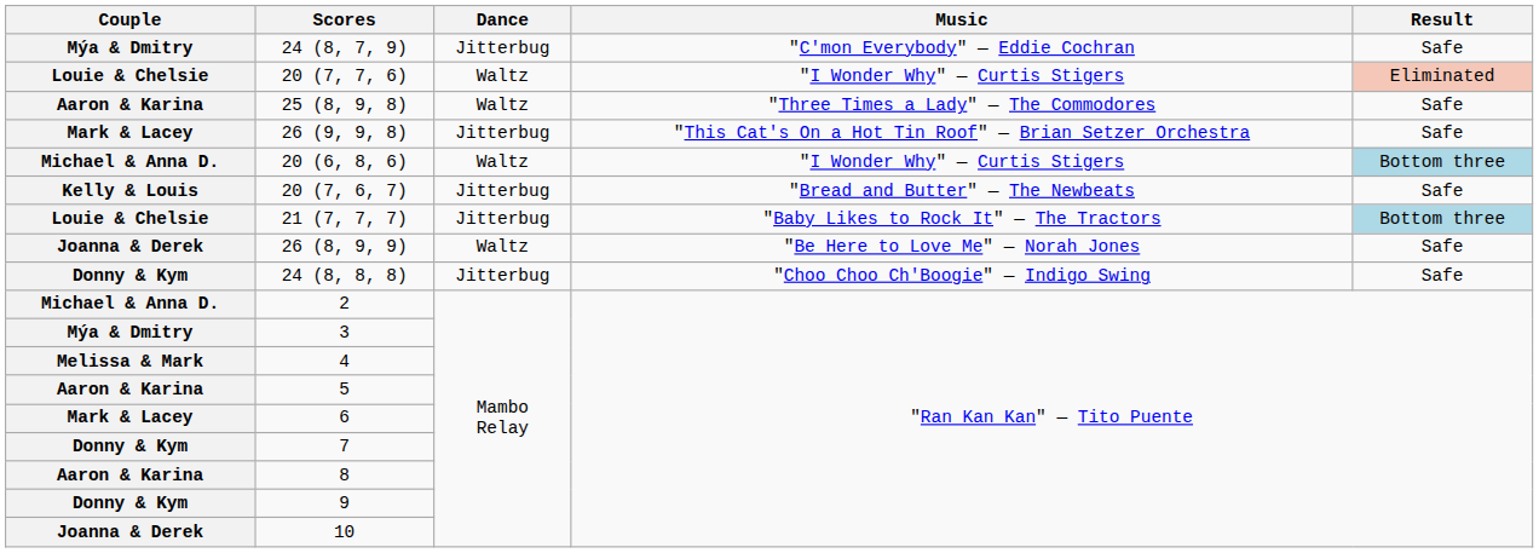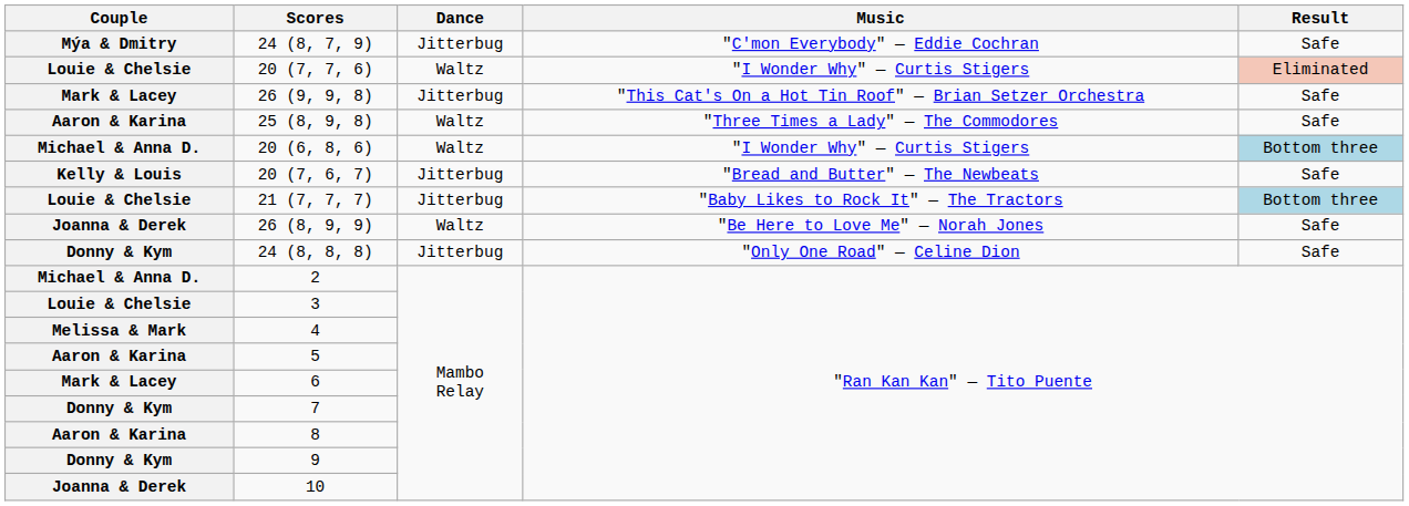 <table class="wikitable sortable" style="text-align:center; width:90%">
 <tr>
 <th scope="col">Couple</th>
 <th scope="col">Scores</th>
 <th scope="col" class="unsortable">Dance</th>
 <th scope="col" class="unsortable">Music</th>
 <th scope="col" class="unsortable">Result</th>
 </tr>
 <tr>
 <th scope="row">Mýa & Dmitry</th>
 <td>24 (8, 7, 9)</td>
 <td>Jitterbug</td>
 <td>"<a href='#'>C'mon Everybody</a>" — <a href='#'>Eddie Cochran</a></td>
 <td>Safe</td>
 </tr>
 <tr>
 <th scope="row">Louie & Chelsie</th>
 <td>20 (7, 7, 6)</td>
 <td>Waltz</td>
 <td>"<a href='#'>I Wonder Why</a>" — <a href='#'>Curtis Stigers</a></td>
 <td bgcolor=f4c7b8>Eliminated</td>
 </tr>
 <tr>
+<th scope="row">Mark & Lacey</th>
+<td>26 (9, 9, 8)</td>
+<td>Jitterbug</td>
+<td>"<a href='#'>This Cat's On a Hot Tin Roof</a>" — <a href='#'>Brian Setzer Orchestra</a></td>
+<td>Safe</td>
+</tr>
+<tr>
 <th scope="row">Aaron & Karina</th>
 <td>25 (8, 9, 8)</td>
 <td>Waltz</td>
 <td>"<a href='#'>Three Times a Lady</a>" — <a href='#'>The Commodores</a></td>
-<td>Safe</td>
-</tr>
-<tr>
-<th scope="row">Mark & Lacey</th>
-<td>26 (9, 9, 8)</td>
-<td>Jitterbug</td>
-<td>"<a href='#'>This Cat's On a Hot Tin Roof</a>" — <a href='#'>Brian Setzer Orchestra</a></td>
 <td>Safe</td>
 </tr>
 <tr>
 <th scope="row">Michael & Anna D.</th>
 <td>20 (6, 8, 6)</td>
 <td>Waltz</td>
 <td>"<a href='#'>I Wonder Why</a>" — <a href='#'>Curtis Stigers</a></td>
 <td bgcolor=lightblue>Bottom three</td>
 </tr>
 <tr>
 <th scope="row">Kelly & Louis</th>
 <td>20 (7, 6, 7)</td>
 <td>Jitterbug</td>
 <td>"<a href='#'>Bread and Butter</a>" — <a href='#'>The Newbeats</a></td>
 <td>Safe</td>
 </tr>
 <tr>
 <th scope="row">Louie & Chelsie</th>
 <td>21 (7, 7, 7)</td>
 <td>Jitterbug</td>
 <td>"<a href='#'>Baby Likes to Rock It</a>" — <a href='#'>The Tractors</a></td>
 <td bgcolor=lightblue>Bottom three</td>
 </tr>
 <tr>
 <th scope="row">Joanna & Derek</th>
 <td>26 (8, 9, 9)</td>
 <td>Waltz</td>
 <td>"<a href='#'>Be Here to Love Me</a>" — <a href='#'>Norah Jones</a></td>
 <td>Safe</td>
 </tr>
 <tr>
 <th scope="row">Donny & Kym</th>
 <td>24 (8, 8, 8)</td>
 <td>Jitterbug</td>
-<td>"<a href='#'>Choo Choo Ch'Boogie</a>" — <a href='#'>Indigo Swing</a></td>
+<td>"<a href='#'>Only One Road</a>" — <a href='#'>Celine Dion</a></td>
 <td>Safe</td>
 </tr>
 <tr>
 <th scope="row">Michael & Anna D.</th>
 <td>2</td>
 <td rowspan="9">Mambo<br>Relay</td>
 <td colspan="2" rowspan="9">"<a href='#'>Ran Kan Kan</a>" — <a href='#'>Tito Puente</a></td>
 </tr>
 <tr>
-<th scope="row">Mýa & Dmitry</th>
+<th scope="row">Louie & Chelsie</th>
 <td>3</td>
 </tr>
 <tr>
 <th scope="row">Melissa & Mark</th>
 <td>4</td>
 </tr>
 <tr>
 <th scope="row">Aaron & Karina</th>
 <td>5</td>
 </tr>
 <tr>
 <th scope="row">Mark & Lacey</th>
 <td>6</td>
 </tr>
 <tr>
 <th scope="row">Donny & Kym</th>
 <td>7</td>
 </tr>
 <tr>
 <th scope="row">Aaron & Karina</th>
 <td>8</td>
 </tr>
 <tr>
 <th scope="row">Donny & Kym</th>
 <td>9</td>
 </tr>
 <tr>
 <th scope="row">Joanna & Derek</th>
 <td>10</td>
 </tr>
 </table>
